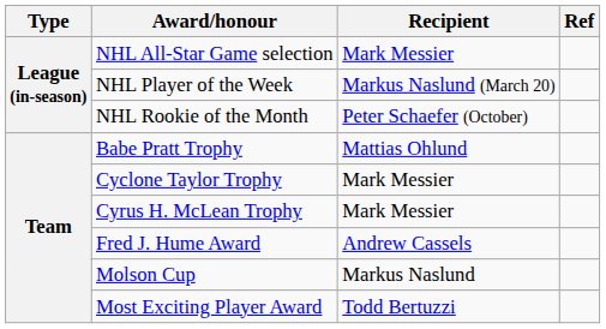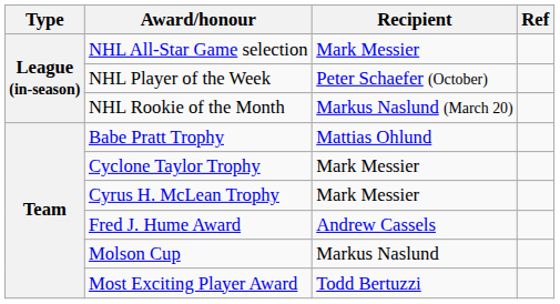 <table class="wikitable">
 <tr>
 <th scope="col">Type</th>
 <th scope="col">Award/honour</th>
 <th scope="col">Recipient</th>
 <th scope="col">Ref</th>
 </tr>
 <tr>
 <th scope="row" rowspan="3">League<br><small>(in-season)</small></th>
 <td><a href='#'>NHL All-Star Game</a> selection</td>
 <td><a href='#'>Mark Messier</a></td>
 <td></td>
 </tr>
 <tr>
 <td>NHL Player of the Week</td>
-<td><a href='#'>Markus Naslund</a> <small>(March 20)</small></td>
+<td><a href='#'>Peter Schaefer</a> <small>(October)</small></td>
 <td></td>
 </tr>
 <tr>
 <td>NHL Rookie of the Month</td>
-<td><a href='#'>Peter Schaefer</a> <small>(October)</small></td>
+<td><a href='#'>Markus Naslund</a> <small>(March 20)</small></td>
 <td></td>
 </tr>
 <tr>
 <th scope="row" rowspan="6">Team</th>
 <td><a href='#'>Babe Pratt Trophy</a></td>
 <td><a href='#'>Mattias Ohlund</a></td>
 <td></td>
 </tr>
 <tr>
 <td><a href='#'>Cyclone Taylor Trophy</a></td>
 <td>Mark Messier</td>
 <td></td>
 </tr>
 <tr>
 <td><a href='#'>Cyrus H. McLean Trophy</a></td>
 <td>Mark Messier</td>
 <td></td>
 </tr>
 <tr>
 <td><a href='#'>Fred J. Hume Award</a></td>
 <td><a href='#'>Andrew Cassels</a></td>
 <td></td>
 </tr>
 <tr>
 <td><a href='#'>Molson Cup</a></td>
 <td>Markus Naslund</td>
 <td></td>
 </tr>
 <tr>
 <td><a href='#'>Most Exciting Player Award</a></td>
 <td><a href='#'>Todd Bertuzzi</a></td>
 <td></td>
 </tr>
 </table>
